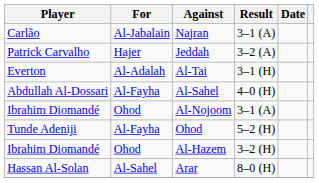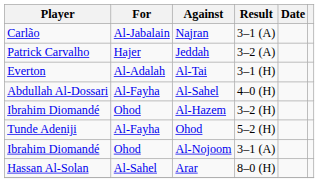 <table class="wikitable">
 <tr>
 <th>Player</th>
 <th>For</th>
 <th>Against</th>
 <th style="text-align:center">Result</th>
 <th>Date</th>
 <th></th>
 </tr>
 <tr>
 <td> <a href='#'>Carlão</a></td>
 <td><a href='#'>Al-Jabalain</a></td>
 <td><a href='#'>Najran</a></td>
 <td style="text-align:center;">3–1 (A)</td>
 <td></td>
 <td></td>
 </tr>
 <tr>
 <td> <a href='#'>Patrick Carvalho</a></td>
 <td><a href='#'>Hajer</a></td>
 <td><a href='#'>Jeddah</a></td>
 <td style="text-align:center;">3–2 (A)</td>
 <td></td>
 <td></td>
 </tr>
 <tr>
 <td> <a href='#'>Everton</a></td>
 <td><a href='#'>Al-Adalah</a></td>
 <td><a href='#'>Al-Tai</a></td>
 <td style="text-align:center;">3–1 (H)</td>
 <td></td>
 <td></td>
 </tr>
 <tr>
 <td> <a href='#'>Abdullah Al-Dossari</a></td>
 <td><a href='#'>Al-Fayha</a></td>
 <td><a href='#'>Al-Sahel</a></td>
 <td style="text-align:center;">4–0 (H)</td>
 <td></td>
 <td></td>
 </tr>
 <tr>
 <td> <a href='#'>Ibrahim Diomandé</a></td>
 <td><a href='#'>Ohod</a></td>
-<td><a href='#'>Al-Nojoom</a></td>
-<td style="text-align:center;">3–1 (A)</td>
+<td><a href='#'>Al-Hazem</a></td>
+<td style="text-align:center;">3–2 (H)</td>
 <td></td>
 <td></td>
 </tr>
 <tr>
 <td> <a href='#'>Tunde Adeniji</a></td>
 <td><a href='#'>Al-Fayha</a></td>
 <td><a href='#'>Ohod</a></td>
 <td style="text-align:center;">5–2 (H)</td>
 <td></td>
 <td></td>
 </tr>
 <tr>
 <td> <a href='#'>Ibrahim Diomandé</a></td>
 <td><a href='#'>Ohod</a></td>
-<td><a href='#'>Al-Hazem</a></td>
-<td style="text-align:center;">3–2 (H)</td>
+<td><a href='#'>Al-Nojoom</a></td>
+<td style="text-align:center;">3–1 (A)</td>
 <td></td>
 <td></td>
 </tr>
 <tr>
 <td> <a href='#'>Hassan Al-Solan</a></td>
 <td><a href='#'>Al-Sahel</a></td>
 <td><a href='#'>Arar</a></td>
 <td style="text-align:center;">8–0 (H)</td>
 <td></td>
 <td></td>
 </tr>
 <tr>
 </tr>
 </table>
